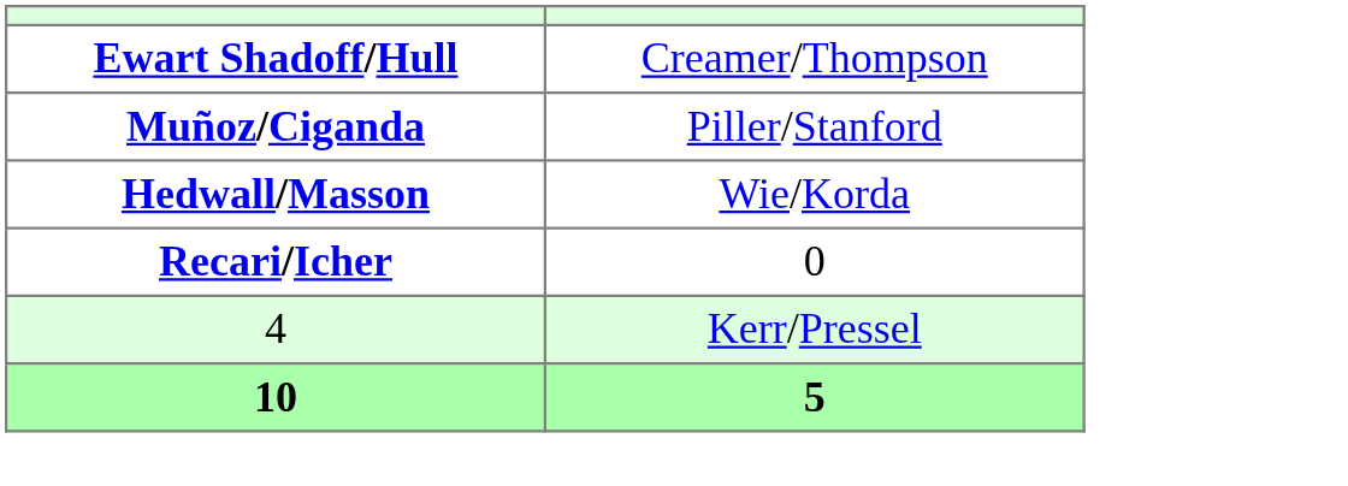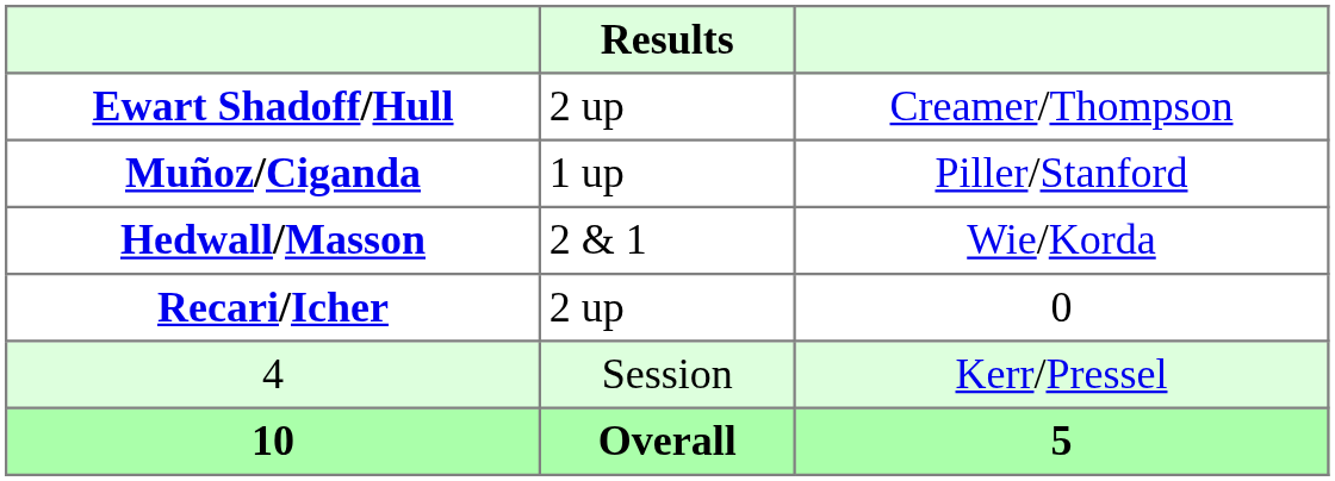 <table border="1" cellpadding="3" style="border-collapse:collapse; text-align:center;">
 <tr style="background:#dfd;">
 <th style="width:12em;"></th>
+<th style="width:5.5em;">Results</th>
 <th style="width:12em;"></th>
 </tr>
 <tr>
 <td><strong><a href='#'>Ewart Shadoff</a>/<a href='#'>Hull</a></strong></td>
+<td align=left> 2 up</td>
 <td><a href='#'>Creamer</a>/<a href='#'>Thompson</a></td>
 </tr>
 <tr>
 <td><strong><a href='#'>Muñoz</a>/<a href='#'>Ciganda</a></strong></td>
+<td align=left> 1 up</td>
 <td><a href='#'>Piller</a>/<a href='#'>Stanford</a></td>
 </tr>
 <tr>
 <td><strong><a href='#'>Hedwall</a>/<a href='#'>Masson</a></strong></td>
+<td align=left> 2 & 1</td>
 <td><a href='#'>Wie</a>/<a href='#'>Korda</a></td>
 </tr>
 <tr>
 <td><strong><a href='#'>Recari</a>/<a href='#'>Icher</a></strong></td>
+<td align=left> 2 up</td>
 <td>0</td>
 </tr>
 <tr style="background:#dfd;">
 <td>4</td>
+<td>Session</td>
 <td><a href='#'>Kerr</a>/<a href='#'>Pressel</a></td>
 </tr>
 <tr style="background:#afa;">
 <th>10</th>
+<th>Overall</th>
 <th>5</th>
 </tr>
 </table>
